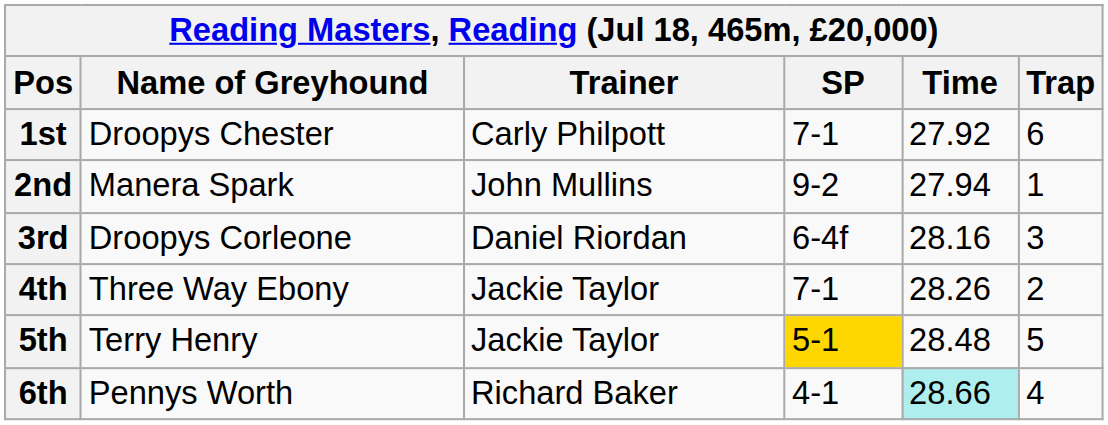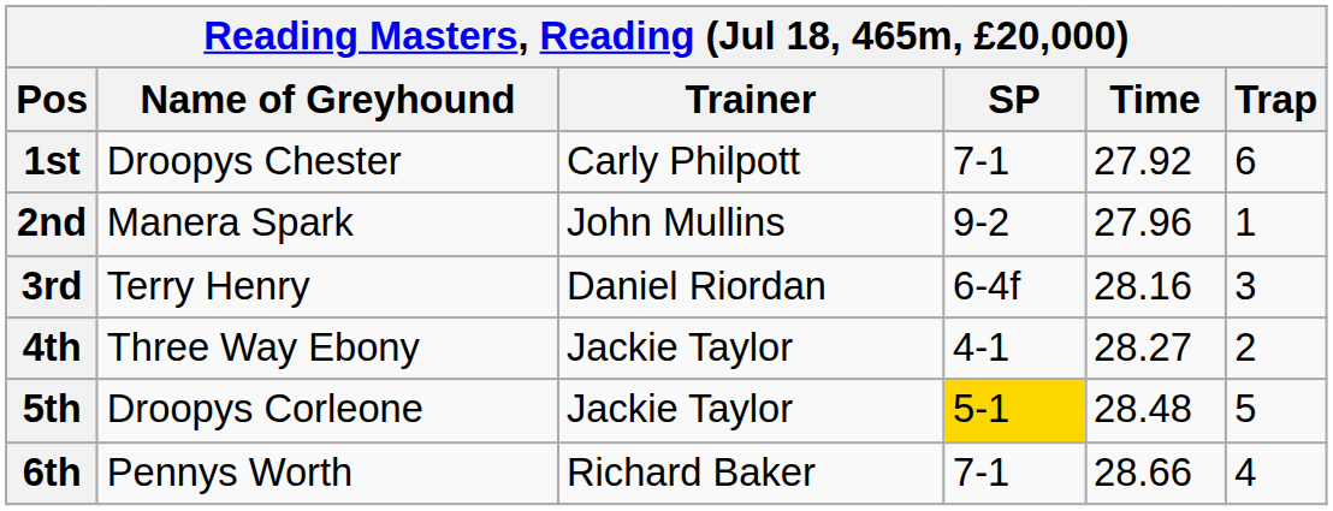 <table class="wikitable">
 <tr>
 <th colspan="6"><a href='#'>Reading Masters</a>, <a href='#'>Reading</a> (Jul 18, 465m, £20,000)</th>
 </tr>
 <tr>
 <th width=30>Pos</th>
 <th width=180>Name of Greyhound</th>
 <th width=150>Trainer</th>
 <th width=50>SP</th>
 <th width=50>Time</th>
 <th width=30>Trap</th>
 </tr>
 <tr>
 <th>1st</th>
 <td>Droopys Chester</td>
 <td>Carly Philpott</td>
 <td>7-1</td>
 <td>27.92</td>
 <td>6</td>
 </tr>
 <tr>
 <th>2nd</th>
 <td>Manera Spark</td>
 <td>John Mullins</td>
 <td>9-2</td>
-<td>27.94</td>
+<td>27.96</td>
 <td>1</td>
 </tr>
 <tr>
 <th>3rd</th>
-<td>Droopys Corleone</td>
+<td>Terry Henry</td>
 <td>Daniel Riordan</td>
 <td>6-4f</td>
 <td>28.16</td>
 <td>3</td>
 </tr>
 <tr>
 <th>4th</th>
 <td>Three Way Ebony</td>
 <td>Jackie Taylor</td>
-<td>7-1</td>
-<td>28.26</td>
+<td>4-1</td>
+<td>28.27</td>
 <td>2</td>
 </tr>
 <tr>
 <th>5th</th>
-<td>Terry Henry</td>
+<td>Droopys Corleone</td>
 <td>Jackie Taylor</td>
 <td style="background: gold;">5-1</td>
 <td>28.48</td>
 <td>5</td>
 </tr>
 <tr>
 <th>6th</th>
 <td>Pennys Worth</td>
 <td>Richard Baker</td>
-<td>4-1</td>
-<td style="background: paleturquoise;">28.66</td>
+<td>7-1</td>
+<td>28.66</td>
 <td>4</td>
 </tr>
 </table>
